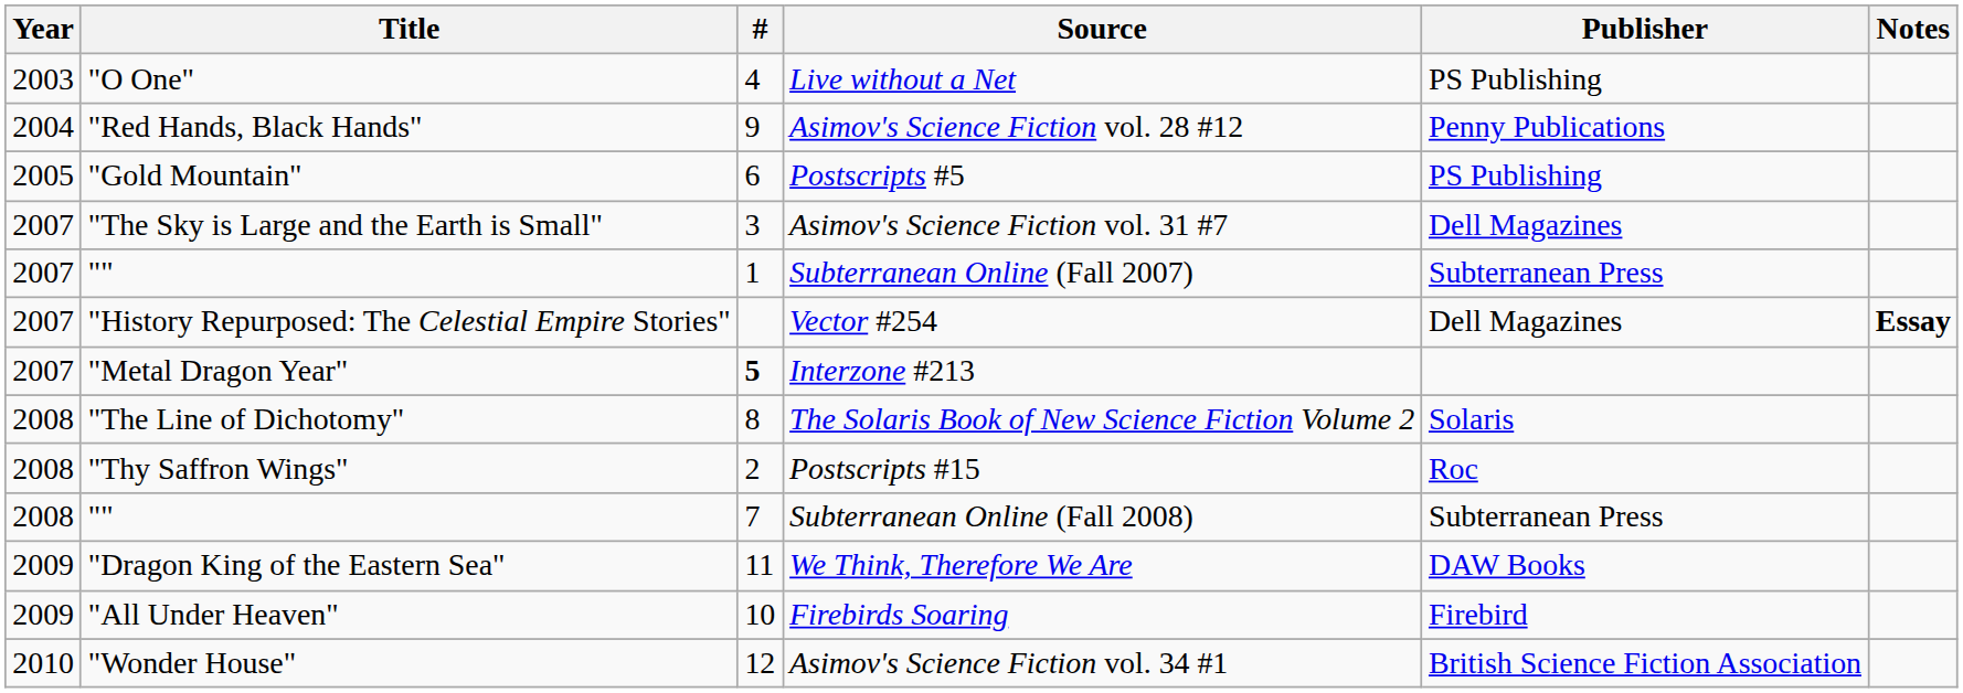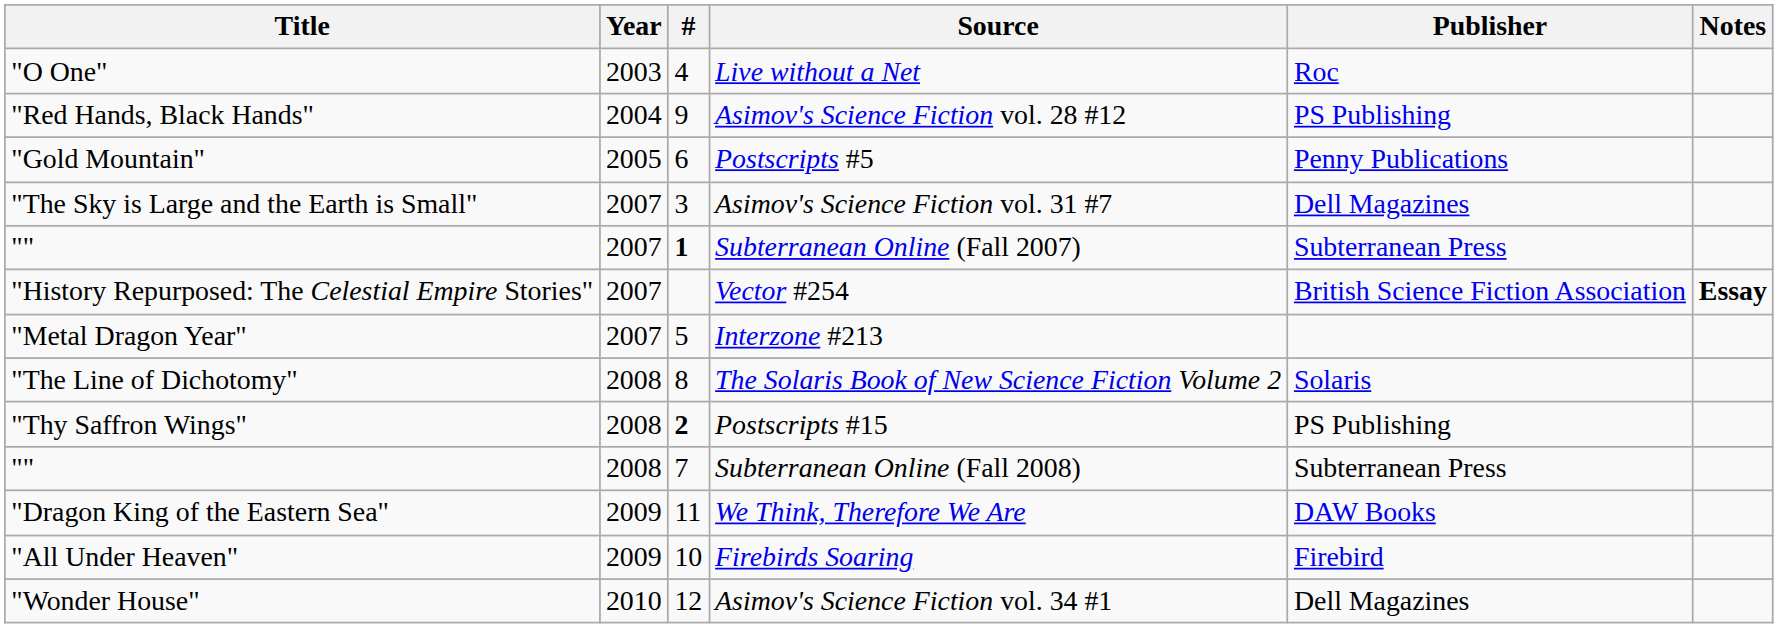 <table class="wikitable sortable">
 <tr>
+<th>Title</th>
 <th>Year</th>
-<th>Title</th>
 <th>#</th>
 <th>Source</th>
 <th>Publisher</th>
 <th>Notes</th>
 </tr>
 <tr>
+<td>"O One"</td>
 <td>2003</td>
-<td>"O One"</td>
 <td>4</td>
 <td><em><a href='#'>Live without a Net</a></em></td>
-<td>PS Publishing</td>
+<td><a href='#'>Roc</a></td>
 <td></td>
 </tr>
 <tr>
+<td>"Red Hands, Black Hands"</td>
 <td>2004</td>
-<td>"Red Hands, Black Hands"</td>
 <td>9</td>
 <td><em><a href='#'>Asimov's Science Fiction</a></em> vol. 28 #12</td>
+<td><a href='#'>PS Publishing</a></td>
+<td></td>
+</tr>
+<tr>
+<td>"Gold Mountain"</td>
+<td>2005</td>
+<td>6</td>
+<td><em><a href='#'>Postscripts</a></em> #5</td>
 <td><a href='#'>Penny Publications</a></td>
 <td></td>
 </tr>
 <tr>
-<td>2005</td>
-<td>"Gold Mountain"</td>
-<td>6</td>
-<td><em><a href='#'>Postscripts</a></em> #5</td>
-<td><a href='#'>PS Publishing</a></td>
-<td></td>
-</tr>
-<tr>
+<td>"The Sky is Large and the Earth is Small"</td>
 <td>2007</td>
-<td>"The Sky is Large and the Earth is Small"</td>
 <td>3</td>
 <td><em>Asimov's Science Fiction</em> vol. 31 #7</td>
 <td><a href='#'>Dell Magazines</a></td>
 <td></td>
 </tr>
 <tr>
+<td>""</td>
 <td>2007</td>
-<td>""</td>
-<td>1</td>
+<td><strong>1</strong></td>
 <td><em><a href='#'>Subterranean Online</a></em> (Fall 2007)</td>
 <td><a href='#'>Subterranean Press</a></td>
 <td></td>
 </tr>
 <tr>
+<td>"History Repurposed: The <em>Celestial Empire</em> Stories"</td>
 <td>2007</td>
-<td>"History Repurposed: The <em>Celestial Empire</em> Stories"</td>
 <td></td>
 <td><em><a href='#'>Vector</a></em> #254</td>
-<td>Dell Magazines</td>
+<td><a href='#'>British Science Fiction Association</a></td>
 <td><strong>Essay</strong></td>
 </tr>
 <tr>
+<td>"Metal Dragon Year"</td>
 <td>2007</td>
-<td>"Metal Dragon Year"</td>
-<td><strong>5</strong></td>
+<td>5</td>
 <td><em><a href='#'>Interzone</a></em> #213</td>
 <td></td>
 <td></td>
 </tr>
 <tr>
+<td>"The Line of Dichotomy"</td>
 <td>2008</td>
-<td>"The Line of Dichotomy"</td>
 <td>8</td>
 <td><em><a href='#'>The Solaris Book of New Science Fiction</a> Volume 2</em></td>
 <td><a href='#'>Solaris</a></td>
 <td></td>
 </tr>
 <tr>
+<td>"Thy Saffron Wings"</td>
 <td>2008</td>
-<td>"Thy Saffron Wings"</td>
-<td>2</td>
+<td><strong>2</strong></td>
 <td><em>Postscripts</em> #15</td>
-<td><a href='#'>Roc</a></td>
+<td>PS Publishing</td>
 <td></td>
 </tr>
 <tr>
+<td>""</td>
 <td>2008</td>
-<td>""</td>
 <td>7</td>
 <td><em>Subterranean Online</em> (Fall 2008)</td>
 <td>Subterranean Press</td>
 <td></td>
 </tr>
 <tr>
+<td>"Dragon King of the Eastern Sea"</td>
 <td>2009</td>
-<td>"Dragon King of the Eastern Sea"</td>
 <td>11</td>
 <td><em><a href='#'>We Think, Therefore We Are</a></em></td>
 <td><a href='#'>DAW Books</a></td>
 <td></td>
 </tr>
 <tr>
+<td>"All Under Heaven"</td>
 <td>2009</td>
-<td>"All Under Heaven"</td>
 <td>10</td>
 <td><em><a href='#'>Firebirds Soaring</a></em></td>
 <td><a href='#'>Firebird</a></td>
 <td></td>
 </tr>
 <tr>
+<td>"Wonder House"</td>
 <td>2010</td>
-<td>"Wonder House"</td>
 <td>12</td>
 <td><em>Asimov's Science Fiction</em> vol. 34 #1</td>
-<td><a href='#'>British Science Fiction Association</a></td>
+<td>Dell Magazines</td>
 <td></td>
 </tr>
 </table>
